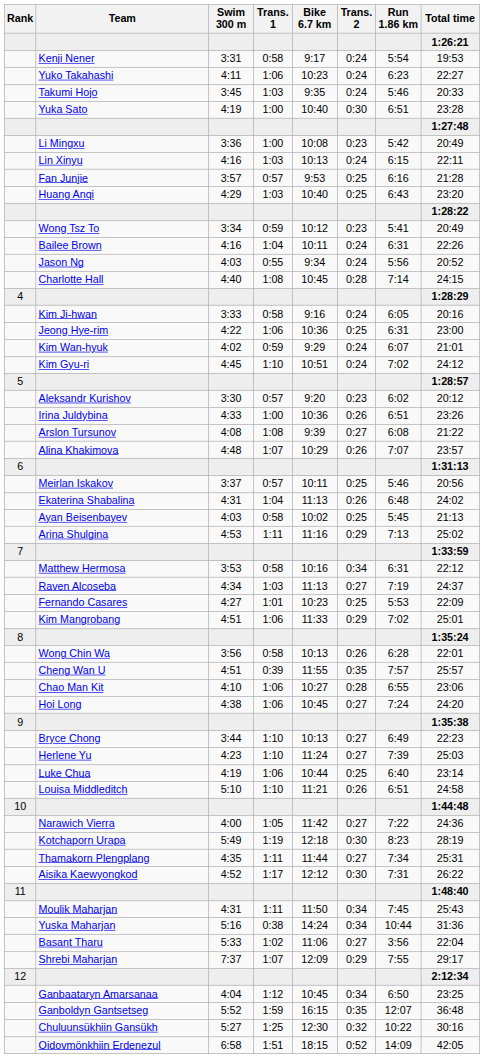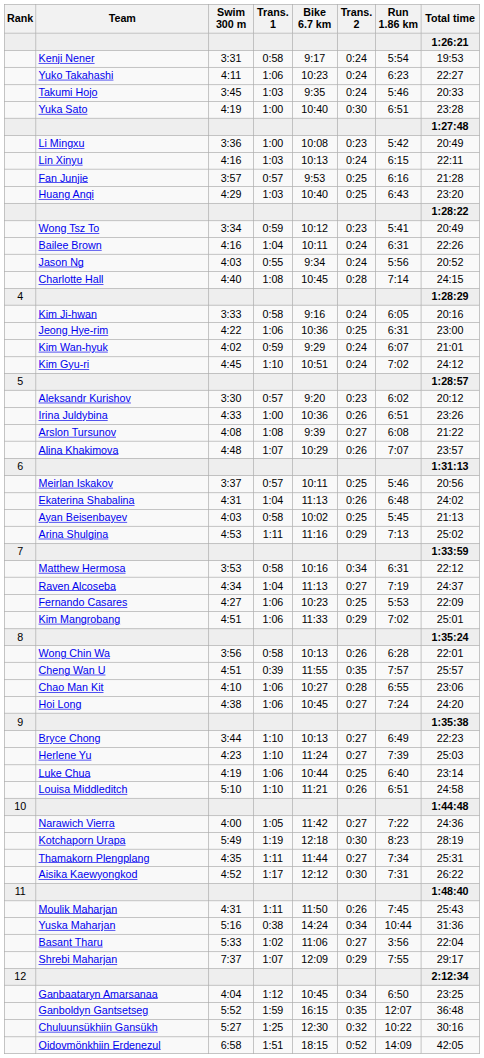 <table class=wikitable style="text-align:center">
 <tr>
 <th width=40>Rank</th>
 <th width=250>Team</th>
 <th width=60>Swim<br>300 m</th>
 <th width=50>Trans. 1</th>
 <th width=60>Bike<br>6.7 km</th>
 <th width=50>Trans. 2</th>
 <th width=60>Run<br>1.86 km</th>
 <th width=80>Total time</th>
 </tr>
 <tr bgcolor=eeeeee>
 <td></td>
 <td align=left></td>
 <td></td>
 <td></td>
 <td></td>
 <td></td>
 <td></td>
 <td><strong>1:26:21</strong></td>
 </tr>
 <tr>
 <td></td>
 <td align=left><a href='#'>Kenji Nener</a></td>
 <td>3:31</td>
 <td>0:58</td>
 <td>9:17</td>
 <td>0:24</td>
 <td>5:54</td>
 <td>19:53</td>
 </tr>
 <tr>
 <td></td>
 <td align=left><a href='#'>Yuko Takahashi</a></td>
 <td>4:11</td>
 <td>1:06</td>
 <td>10:23</td>
 <td>0:24</td>
 <td>6:23</td>
 <td>22:27</td>
 </tr>
 <tr>
 <td></td>
 <td align=left><a href='#'>Takumi Hojo</a></td>
 <td>3:45</td>
 <td>1:03</td>
 <td>9:35</td>
 <td>0:24</td>
 <td>5:46</td>
 <td>20:33</td>
 </tr>
 <tr>
 <td></td>
 <td align=left><a href='#'>Yuka Sato</a></td>
 <td>4:19</td>
 <td>1:00</td>
 <td>10:40</td>
 <td>0:30</td>
 <td>6:51</td>
 <td>23:28</td>
 </tr>
 <tr bgcolor=eeeeee>
 <td></td>
 <td align=left></td>
 <td></td>
 <td></td>
 <td></td>
 <td></td>
 <td></td>
 <td><strong>1:27:48</strong></td>
 </tr>
 <tr>
 <td></td>
 <td align=left><a href='#'>Li Mingxu</a></td>
 <td>3:36</td>
 <td>1:00</td>
 <td>10:08</td>
 <td>0:23</td>
 <td>5:42</td>
 <td>20:49</td>
 </tr>
 <tr>
 <td></td>
 <td align=left><a href='#'>Lin Xinyu</a></td>
 <td>4:16</td>
 <td>1:03</td>
 <td>10:13</td>
 <td>0:24</td>
 <td>6:15</td>
 <td>22:11</td>
 </tr>
 <tr>
 <td></td>
 <td align=left><a href='#'>Fan Junjie</a></td>
 <td>3:57</td>
 <td>0:57</td>
 <td>9:53</td>
 <td>0:25</td>
 <td>6:16</td>
 <td>21:28</td>
 </tr>
 <tr>
 <td></td>
 <td align=left><a href='#'>Huang Anqi</a></td>
 <td>4:29</td>
 <td>1:03</td>
 <td>10:40</td>
 <td>0:25</td>
 <td>6:43</td>
 <td>23:20</td>
 </tr>
 <tr bgcolor=eeeeee>
 <td></td>
 <td align=left></td>
 <td></td>
 <td></td>
 <td></td>
 <td></td>
 <td></td>
 <td><strong>1:28:22</strong></td>
 </tr>
 <tr>
 <td></td>
 <td align=left><a href='#'>Wong Tsz To</a></td>
 <td>3:34</td>
 <td>0:59</td>
 <td>10:12</td>
 <td>0:23</td>
 <td>5:41</td>
 <td>20:49</td>
 </tr>
 <tr>
 <td></td>
 <td align=left><a href='#'>Bailee Brown</a></td>
 <td>4:16</td>
 <td>1:04</td>
 <td>10:11</td>
 <td>0:24</td>
 <td>6:31</td>
 <td>22:26</td>
 </tr>
 <tr>
 <td></td>
 <td align=left><a href='#'>Jason Ng</a></td>
 <td>4:03</td>
 <td>0:55</td>
 <td>9:34</td>
 <td>0:24</td>
 <td>5:56</td>
 <td>20:52</td>
 </tr>
 <tr>
 <td></td>
 <td align=left><a href='#'>Charlotte Hall</a></td>
 <td>4:40</td>
 <td>1:08</td>
 <td>10:45</td>
 <td>0:28</td>
 <td>7:14</td>
 <td>24:15</td>
 </tr>
 <tr bgcolor=eeeeee>
 <td>4</td>
 <td align=left></td>
 <td></td>
 <td></td>
 <td></td>
 <td></td>
 <td></td>
 <td><strong>1:28:29</strong></td>
 </tr>
 <tr>
 <td></td>
 <td align=left><a href='#'>Kim Ji-hwan</a></td>
 <td>3:33</td>
 <td>0:58</td>
 <td>9:16</td>
 <td>0:24</td>
 <td>6:05</td>
 <td>20:16</td>
 </tr>
 <tr>
 <td></td>
 <td align=left><a href='#'>Jeong Hye-rim</a></td>
 <td>4:22</td>
 <td>1:06</td>
 <td>10:36</td>
 <td>0:25</td>
 <td>6:31</td>
 <td>23:00</td>
 </tr>
 <tr>
 <td></td>
 <td align=left><a href='#'>Kim Wan-hyuk</a></td>
 <td>4:02</td>
 <td>0:59</td>
 <td>9:29</td>
 <td>0:24</td>
 <td>6:07</td>
 <td>21:01</td>
 </tr>
 <tr>
 <td></td>
 <td align=left><a href='#'>Kim Gyu-ri</a></td>
 <td>4:45</td>
 <td>1:10</td>
 <td>10:51</td>
 <td>0:24</td>
 <td>7:02</td>
 <td>24:12</td>
 </tr>
 <tr bgcolor=eeeeee>
 <td>5</td>
 <td align=left></td>
 <td></td>
 <td></td>
 <td></td>
 <td></td>
 <td></td>
 <td><strong>1:28:57</strong></td>
 </tr>
 <tr>
 <td></td>
 <td align=left><a href='#'>Aleksandr Kurishov</a></td>
 <td>3:30</td>
 <td>0:57</td>
 <td>9:20</td>
 <td>0:23</td>
 <td>6:02</td>
 <td>20:12</td>
 </tr>
 <tr>
 <td></td>
 <td align=left><a href='#'>Irina Juldybina</a></td>
 <td>4:33</td>
 <td>1:00</td>
 <td>10:36</td>
 <td>0:26</td>
 <td>6:51</td>
 <td>23:26</td>
 </tr>
 <tr>
 <td></td>
 <td align=left><a href='#'>Arslon Tursunov</a></td>
 <td>4:08</td>
 <td>1:08</td>
 <td>9:39</td>
 <td>0:27</td>
 <td>6:08</td>
 <td>21:22</td>
 </tr>
 <tr>
 <td></td>
 <td align=left><a href='#'>Alina Khakimova</a></td>
 <td>4:48</td>
 <td>1:07</td>
 <td>10:29</td>
 <td>0:26</td>
 <td>7:07</td>
 <td>23:57</td>
 </tr>
 <tr bgcolor=eeeeee>
 <td>6</td>
 <td align=left></td>
 <td></td>
 <td></td>
 <td></td>
 <td></td>
 <td></td>
 <td><strong>1:31:13</strong></td>
 </tr>
 <tr>
 <td></td>
 <td align=left><a href='#'>Meirlan Iskakov</a></td>
 <td>3:37</td>
 <td>0:57</td>
 <td>10:11</td>
 <td>0:25</td>
 <td>5:46</td>
 <td>20:56</td>
 </tr>
 <tr>
 <td></td>
 <td align=left><a href='#'>Ekaterina Shabalina</a></td>
 <td>4:31</td>
 <td>1:04</td>
 <td>11:13</td>
 <td>0:26</td>
 <td>6:48</td>
 <td>24:02</td>
 </tr>
 <tr>
 <td></td>
 <td align=left><a href='#'>Ayan Beisenbayev</a></td>
 <td>4:03</td>
 <td>0:58</td>
 <td>10:02</td>
 <td>0:25</td>
 <td>5:45</td>
 <td>21:13</td>
 </tr>
 <tr>
 <td></td>
 <td align=left><a href='#'>Arina Shulgina</a></td>
 <td>4:53</td>
 <td>1:11</td>
 <td>11:16</td>
 <td>0:29</td>
 <td>7:13</td>
 <td>25:02</td>
 </tr>
 <tr bgcolor=eeeeee>
 <td>7</td>
 <td align=left></td>
 <td></td>
 <td></td>
 <td></td>
 <td></td>
 <td></td>
 <td><strong>1:33:59</strong></td>
 </tr>
 <tr>
 <td></td>
 <td align=left><a href='#'>Matthew Hermosa</a></td>
 <td>3:53</td>
 <td>0:58</td>
 <td>10:16</td>
 <td>0:34</td>
 <td>6:31</td>
 <td>22:12</td>
 </tr>
 <tr>
 <td></td>
 <td align=left><a href='#'>Raven Alcoseba</a></td>
 <td>4:34</td>
-<td>1:03</td>
+<td>1:04</td>
 <td>11:13</td>
 <td>0:27</td>
 <td>7:19</td>
 <td>24:37</td>
 </tr>
 <tr>
 <td></td>
 <td align=left><a href='#'>Fernando Casares</a></td>
 <td>4:27</td>
-<td>1:01</td>
+<td>1:06</td>
 <td>10:23</td>
 <td>0:25</td>
 <td>5:53</td>
 <td>22:09</td>
 </tr>
 <tr>
 <td></td>
 <td align=left><a href='#'>Kim Mangrobang</a></td>
 <td>4:51</td>
 <td>1:06</td>
 <td>11:33</td>
 <td>0:29</td>
 <td>7:02</td>
 <td>25:01</td>
 </tr>
 <tr bgcolor=eeeeee>
 <td>8</td>
 <td align=left></td>
 <td></td>
 <td></td>
 <td></td>
 <td></td>
 <td></td>
 <td><strong>1:35:24</strong></td>
 </tr>
 <tr>
 <td></td>
 <td align=left><a href='#'>Wong Chin Wa</a></td>
 <td>3:56</td>
 <td>0:58</td>
 <td>10:13</td>
 <td>0:26</td>
 <td>6:28</td>
 <td>22:01</td>
 </tr>
 <tr>
 <td></td>
 <td align=left><a href='#'>Cheng Wan U</a></td>
 <td>4:51</td>
 <td>0:39</td>
 <td>11:55</td>
 <td>0:35</td>
 <td>7:57</td>
 <td>25:57</td>
 </tr>
 <tr>
 <td></td>
 <td align=left><a href='#'>Chao Man Kit</a></td>
 <td>4:10</td>
 <td>1:06</td>
 <td>10:27</td>
 <td>0:28</td>
 <td>6:55</td>
 <td>23:06</td>
 </tr>
 <tr>
 <td></td>
 <td align=left><a href='#'>Hoi Long</a></td>
 <td>4:38</td>
 <td>1:06</td>
 <td>10:45</td>
 <td>0:27</td>
 <td>7:24</td>
 <td>24:20</td>
 </tr>
 <tr bgcolor=eeeeee>
 <td>9</td>
 <td align=left></td>
 <td></td>
 <td></td>
 <td></td>
 <td></td>
 <td></td>
 <td><strong>1:35:38</strong></td>
 </tr>
 <tr>
 <td></td>
 <td align=left><a href='#'>Bryce Chong</a></td>
 <td>3:44</td>
 <td>1:10</td>
 <td>10:13</td>
 <td>0:27</td>
 <td>6:49</td>
 <td>22:23</td>
 </tr>
 <tr>
 <td></td>
 <td align=left><a href='#'>Herlene Yu</a></td>
 <td>4:23</td>
 <td>1:10</td>
 <td>11:24</td>
 <td>0:27</td>
 <td>7:39</td>
 <td>25:03</td>
 </tr>
 <tr>
 <td></td>
 <td align=left><a href='#'>Luke Chua</a></td>
 <td>4:19</td>
 <td>1:06</td>
 <td>10:44</td>
 <td>0:25</td>
 <td>6:40</td>
 <td>23:14</td>
 </tr>
 <tr>
 <td></td>
 <td align=left><a href='#'>Louisa Middleditch</a></td>
 <td>5:10</td>
 <td>1:10</td>
 <td>11:21</td>
 <td>0:26</td>
 <td>6:51</td>
 <td>24:58</td>
 </tr>
 <tr bgcolor=eeeeee>
 <td>10</td>
 <td align=left></td>
 <td></td>
 <td></td>
 <td></td>
 <td></td>
 <td></td>
 <td><strong>1:44:48</strong></td>
 </tr>
 <tr>
 <td></td>
 <td align=left><a href='#'>Narawich Vierra</a></td>
 <td>4:00</td>
 <td>1:05</td>
 <td>11:42</td>
 <td>0:27</td>
 <td>7:22</td>
 <td>24:36</td>
 </tr>
 <tr>
 <td></td>
 <td align=left><a href='#'>Kotchaporn Urapa</a></td>
 <td>5:49</td>
 <td>1:19</td>
 <td>12:18</td>
 <td>0:30</td>
 <td>8:23</td>
 <td>28:19</td>
 </tr>
 <tr>
 <td></td>
 <td align=left><a href='#'>Thamakorn Plengplang</a></td>
 <td>4:35</td>
 <td>1:11</td>
 <td>11:44</td>
 <td>0:27</td>
 <td>7:34</td>
 <td>25:31</td>
 </tr>
 <tr>
 <td></td>
 <td align=left><a href='#'>Aisika Kaewyongkod</a></td>
 <td>4:52</td>
 <td>1:17</td>
 <td>12:12</td>
 <td>0:30</td>
 <td>7:31</td>
 <td>26:22</td>
 </tr>
 <tr bgcolor=eeeeee>
 <td>11</td>
 <td align=left></td>
 <td></td>
 <td></td>
 <td></td>
 <td></td>
 <td></td>
 <td><strong>1:48:40</strong></td>
 </tr>
 <tr>
 <td></td>
 <td align=left><a href='#'>Moulik Maharjan</a></td>
 <td>4:31</td>
 <td>1:11</td>
 <td>11:50</td>
-<td>0:34</td>
+<td>0:26</td>
 <td>7:45</td>
 <td>25:43</td>
 </tr>
 <tr>
 <td></td>
 <td align=left><a href='#'>Yuska Maharjan</a></td>
 <td>5:16</td>
 <td>0:38</td>
 <td>14:24</td>
 <td>0:34</td>
 <td>10:44</td>
 <td>31:36</td>
 </tr>
 <tr>
 <td></td>
 <td align=left><a href='#'>Basant Tharu</a></td>
 <td>5:33</td>
 <td>1:02</td>
 <td>11:06</td>
 <td>0:27</td>
 <td>3:56</td>
 <td>22:04</td>
 </tr>
 <tr>
 <td></td>
 <td align=left><a href='#'>Shrebi Maharjan</a></td>
 <td>7:37</td>
 <td>1:07</td>
 <td>12:09</td>
 <td>0:29</td>
 <td>7:55</td>
 <td>29:17</td>
 </tr>
 <tr bgcolor=eeeeee>
 <td>12</td>
 <td align=left></td>
 <td></td>
 <td></td>
 <td></td>
 <td></td>
 <td></td>
 <td><strong>2:12:34</strong></td>
 </tr>
 <tr>
 <td></td>
 <td align=left><a href='#'>Ganbaataryn Amarsanaa</a></td>
 <td>4:04</td>
 <td>1:12</td>
 <td>10:45</td>
 <td>0:34</td>
 <td>6:50</td>
 <td>23:25</td>
 </tr>
 <tr>
 <td></td>
 <td align=left><a href='#'>Ganboldyn Gantsetseg</a></td>
 <td>5:52</td>
 <td>1:59</td>
 <td>16:15</td>
 <td>0:35</td>
 <td>12:07</td>
 <td>36:48</td>
 </tr>
 <tr>
 <td></td>
 <td align=left><a href='#'>Chuluunsükhiin Gansükh</a></td>
 <td>5:27</td>
 <td>1:25</td>
 <td>12:30</td>
 <td>0:32</td>
 <td>10:22</td>
 <td>30:16</td>
 </tr>
 <tr>
 <td></td>
 <td align=left><a href='#'>Oidovmönkhiin Erdenezul</a></td>
 <td>6:58</td>
 <td>1:51</td>
 <td>18:15</td>
 <td>0:52</td>
 <td>14:09</td>
 <td>42:05</td>
 </tr>
 </table>
